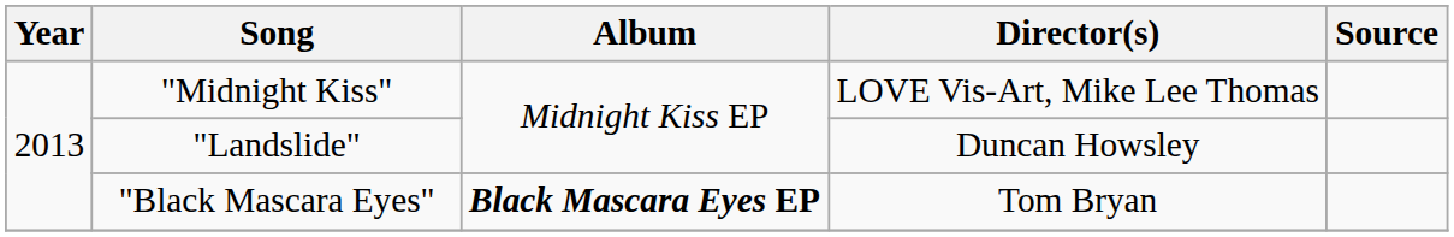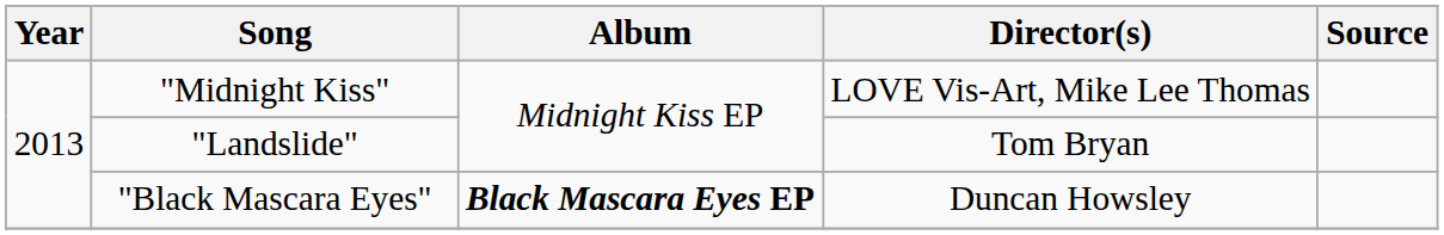 <table class="wikitable plainrowheaders" style="text-align:center;" border="1">
 <tr>
 <th scope="col">Year</th>
 <th scope="col" width="160">Song</th>
 <th scope="col">Album</th>
 <th scope="col">Director(s)</th>
 <th scope="col">Source</th>
 </tr>
 <tr>
 <td rowspan="3">2013</td>
 <td>"Midnight Kiss"</td>
 <td rowspan="2"><em>Midnight Kiss</em> EP</td>
 <td>LOVE Vis-Art, Mike Lee Thomas</td>
 <td></td>
 </tr>
 <tr>
 <td>"Landslide"</td>
-<td>Duncan Howsley</td>
+<td>Tom Bryan</td>
 <td></td>
 </tr>
 <tr>
 <td>"Black Mascara Eyes"</td>
 <td><strong><em>Black Mascara Eyes</em> EP</strong></td>
-<td>Tom Bryan</td>
+<td>Duncan Howsley</td>
 <td></td>
 </tr>
 <tr>
 </tr>
 </table>
